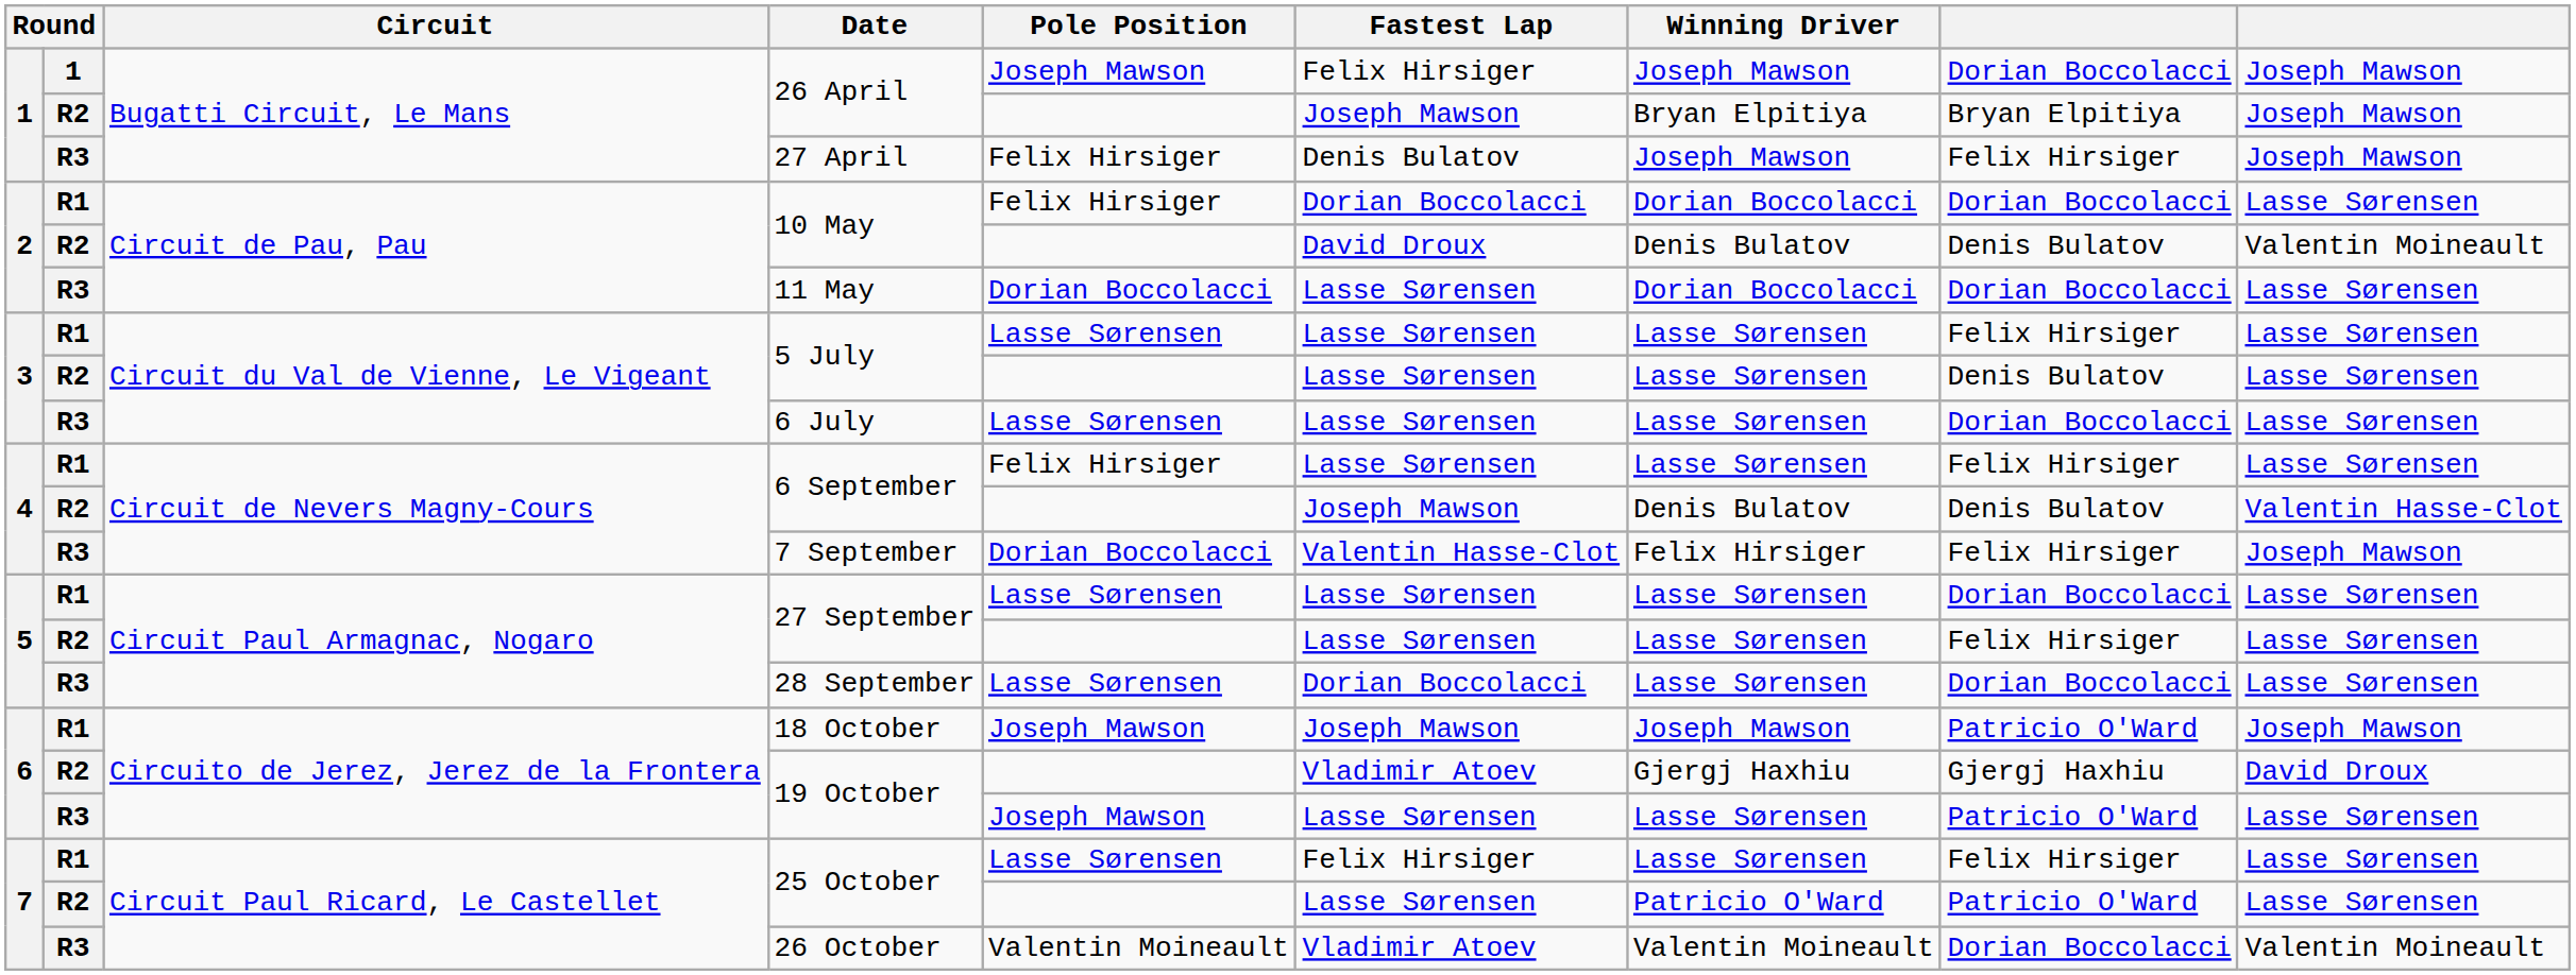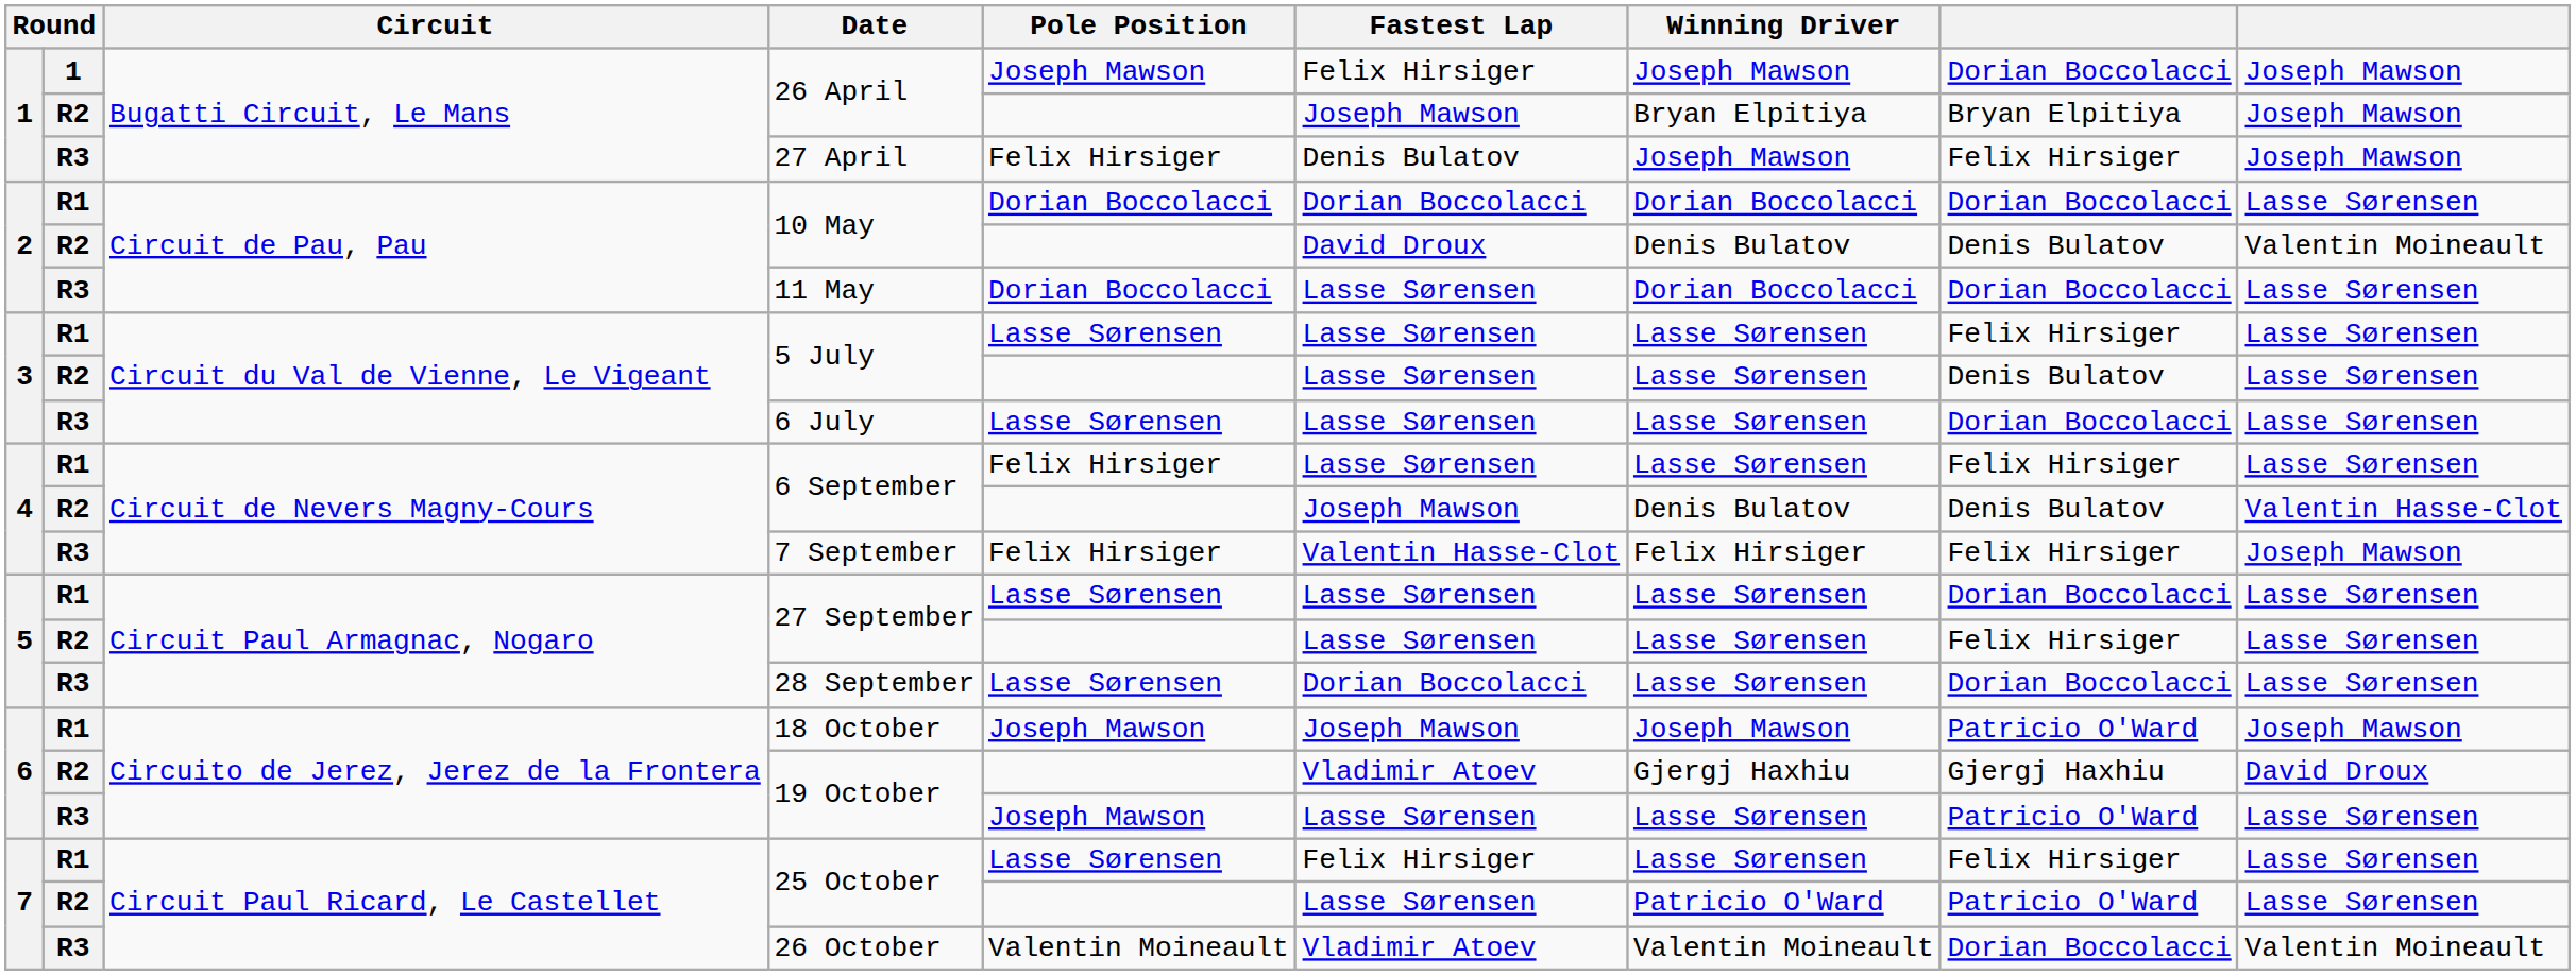 <table class="wikitable" style="font-size:85%">
 <tr>
 <th colspan=2>Round</th>
 <th>Circuit</th>
 <th>Date</th>
 <th>Pole Position</th>
 <th>Fastest Lap</th>
 <th>Winning Driver</th>
 <th></th>
 <th></th>
 </tr>
 <tr>
 <th rowspan=3>1</th>
 <th>1</th>
 <td rowspan=3> <a href='#'>Bugatti Circuit</a>, <a href='#'>Le Mans</a></td>
 <td rowspan=2>26 April</td>
 <td> <a href='#'>Joseph Mawson</a></td>
 <td> Felix Hirsiger</td>
 <td> <a href='#'>Joseph Mawson</a></td>
 <td> <a href='#'>Dorian Boccolacci</a></td>
 <td> <a href='#'>Joseph Mawson</a></td>
 </tr>
 <tr>
 <th>R2</th>
 <td></td>
 <td> <a href='#'>Joseph Mawson</a></td>
 <td> Bryan Elpitiya</td>
 <td> Bryan Elpitiya</td>
 <td> <a href='#'>Joseph Mawson</a></td>
 </tr>
 <tr>
 <th>R3</th>
 <td>27 April</td>
 <td> Felix Hirsiger</td>
 <td> Denis Bulatov</td>
 <td> <a href='#'>Joseph Mawson</a></td>
 <td> Felix Hirsiger</td>
 <td> <a href='#'>Joseph Mawson</a></td>
 </tr>
 <tr>
 <th rowspan=3>2</th>
 <th>R1</th>
 <td rowspan=3> <a href='#'>Circuit de Pau</a>, <a href='#'>Pau</a></td>
 <td rowspan=2>10 May</td>
-<td> Felix Hirsiger</td>
+<td nowrap> <a href='#'>Dorian Boccolacci</a></td>
 <td nowrap> <a href='#'>Dorian Boccolacci</a></td>
 <td nowrap> <a href='#'>Dorian Boccolacci</a></td>
 <td nowrap> <a href='#'>Dorian Boccolacci</a></td>
 <td nowrap> <a href='#'>Lasse Sørensen</a></td>
 </tr>
 <tr>
 <th>R2</th>
 <td></td>
 <td> <a href='#'>David Droux</a></td>
 <td> Denis Bulatov</td>
 <td> Denis Bulatov</td>
 <td> Valentin Moineault</td>
 </tr>
 <tr>
 <th>R3</th>
 <td>11 May</td>
 <td> <a href='#'>Dorian Boccolacci</a></td>
 <td> <a href='#'>Lasse Sørensen</a></td>
 <td> <a href='#'>Dorian Boccolacci</a></td>
 <td> <a href='#'>Dorian Boccolacci</a></td>
 <td> <a href='#'>Lasse Sørensen</a></td>
 </tr>
 <tr>
 <th rowspan=3>3</th>
 <th>R1</th>
 <td rowspan=3> <a href='#'>Circuit du Val de Vienne</a>, <a href='#'>Le Vigeant</a></td>
 <td rowspan=2>5 July</td>
 <td> <a href='#'>Lasse Sørensen</a></td>
 <td> <a href='#'>Lasse Sørensen</a></td>
 <td> <a href='#'>Lasse Sørensen</a></td>
 <td> Felix Hirsiger</td>
 <td> <a href='#'>Lasse Sørensen</a></td>
 </tr>
 <tr>
 <th>R2</th>
 <td></td>
 <td> <a href='#'>Lasse Sørensen</a></td>
 <td> <a href='#'>Lasse Sørensen</a></td>
 <td> Denis Bulatov</td>
 <td> <a href='#'>Lasse Sørensen</a></td>
 </tr>
 <tr>
 <th>R3</th>
 <td>6 July</td>
 <td> <a href='#'>Lasse Sørensen</a></td>
 <td> <a href='#'>Lasse Sørensen</a></td>
 <td> <a href='#'>Lasse Sørensen</a></td>
 <td> <a href='#'>Dorian Boccolacci</a></td>
 <td> <a href='#'>Lasse Sørensen</a></td>
 </tr>
 <tr>
 <th rowspan=3>4</th>
 <th>R1</th>
 <td rowspan=3>  <a href='#'>Circuit de Nevers Magny-Cours</a></td>
 <td rowspan=2>6 September</td>
 <td> Felix Hirsiger</td>
 <td> <a href='#'>Lasse Sørensen</a></td>
 <td> <a href='#'>Lasse Sørensen</a></td>
 <td> Felix Hirsiger</td>
 <td> <a href='#'>Lasse Sørensen</a></td>
 </tr>
 <tr>
 <th>R2</th>
 <td></td>
 <td> <a href='#'>Joseph Mawson</a></td>
 <td> Denis Bulatov</td>
 <td> Denis Bulatov</td>
 <td nowrap> <a href='#'>Valentin Hasse-Clot</a></td>
 </tr>
 <tr>
 <th>R3</th>
 <td>7 September</td>
-<td nowrap> <a href='#'>Dorian Boccolacci</a></td>
+<td> Felix Hirsiger</td>
 <td nowrap> <a href='#'>Valentin Hasse-Clot</a></td>
 <td> Felix Hirsiger</td>
 <td> Felix Hirsiger</td>
 <td> <a href='#'>Joseph Mawson</a></td>
 </tr>
 <tr>
 <th rowspan=3>5</th>
 <th>R1</th>
 <td rowspan=3> <a href='#'>Circuit Paul Armagnac</a>, <a href='#'>Nogaro</a></td>
 <td rowspan=2>27 September</td>
 <td> <a href='#'>Lasse Sørensen</a></td>
 <td> <a href='#'>Lasse Sørensen</a></td>
 <td> <a href='#'>Lasse Sørensen</a></td>
 <td> <a href='#'>Dorian Boccolacci</a></td>
 <td> <a href='#'>Lasse Sørensen</a></td>
 </tr>
 <tr>
 <th>R2</th>
 <td></td>
 <td> <a href='#'>Lasse Sørensen</a></td>
 <td> <a href='#'>Lasse Sørensen</a></td>
 <td> Felix Hirsiger</td>
 <td> <a href='#'>Lasse Sørensen</a></td>
 </tr>
 <tr>
 <th>R3</th>
 <td nowrap>28 September</td>
 <td nowrap> <a href='#'>Lasse Sørensen</a></td>
 <td nowrap> <a href='#'>Dorian Boccolacci</a></td>
 <td nowrap> <a href='#'>Lasse Sørensen</a></td>
 <td nowrap> <a href='#'>Dorian Boccolacci</a></td>
 <td nowrap> <a href='#'>Lasse Sørensen</a></td>
 </tr>
 <tr>
 <th rowspan=3>6</th>
 <th>R1</th>
 <td rowspan=3 nowrap> <a href='#'>Circuito de Jerez</a>, <a href='#'>Jerez de la Frontera</a></td>
 <td>18 October</td>
 <td> <a href='#'>Joseph Mawson</a></td>
 <td> <a href='#'>Joseph Mawson</a></td>
 <td> <a href='#'>Joseph Mawson</a></td>
 <td> <a href='#'>Patricio O'Ward</a></td>
 <td> <a href='#'>Joseph Mawson</a></td>
 </tr>
 <tr>
 <th>R2</th>
 <td rowspan=2>19 October</td>
 <td></td>
 <td> <a href='#'>Vladimir Atoev</a></td>
 <td>  Gjergj Haxhiu</td>
 <td>  Gjergj Haxhiu</td>
 <td> <a href='#'>David Droux</a></td>
 </tr>
 <tr>
 <th>R3</th>
 <td> <a href='#'>Joseph Mawson</a></td>
 <td> <a href='#'>Lasse Sørensen</a></td>
 <td> <a href='#'>Lasse Sørensen</a></td>
 <td> <a href='#'>Patricio O'Ward</a></td>
 <td> <a href='#'>Lasse Sørensen</a></td>
 </tr>
 <tr>
 <th rowspan=3>7</th>
 <th>R1</th>
 <td rowspan=3> <a href='#'>Circuit Paul Ricard</a>, <a href='#'>Le Castellet</a></td>
 <td rowspan=2>25 October</td>
 <td> <a href='#'>Lasse Sørensen</a></td>
 <td> Felix Hirsiger</td>
 <td> <a href='#'>Lasse Sørensen</a></td>
 <td> Felix Hirsiger</td>
 <td> <a href='#'>Lasse Sørensen</a></td>
 </tr>
 <tr>
 <th>R2</th>
 <td></td>
 <td> <a href='#'>Lasse Sørensen</a></td>
 <td> <a href='#'>Patricio O'Ward</a></td>
 <td> <a href='#'>Patricio O'Ward</a></td>
 <td> <a href='#'>Lasse Sørensen</a></td>
 </tr>
 <tr>
 <th>R3</th>
 <td>26 October</td>
 <td nowrap> Valentin Moineault</td>
 <td> <a href='#'>Vladimir Atoev</a></td>
 <td nowrap> Valentin Moineault</td>
 <td nowrap> <a href='#'>Dorian Boccolacci</a></td>
 <td nowrap> Valentin Moineault</td>
 </tr>
 </table>
